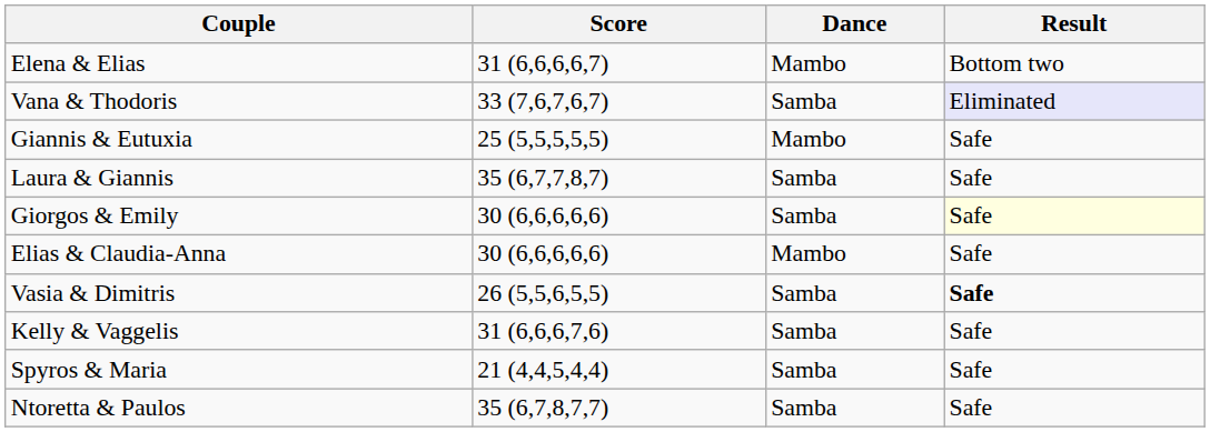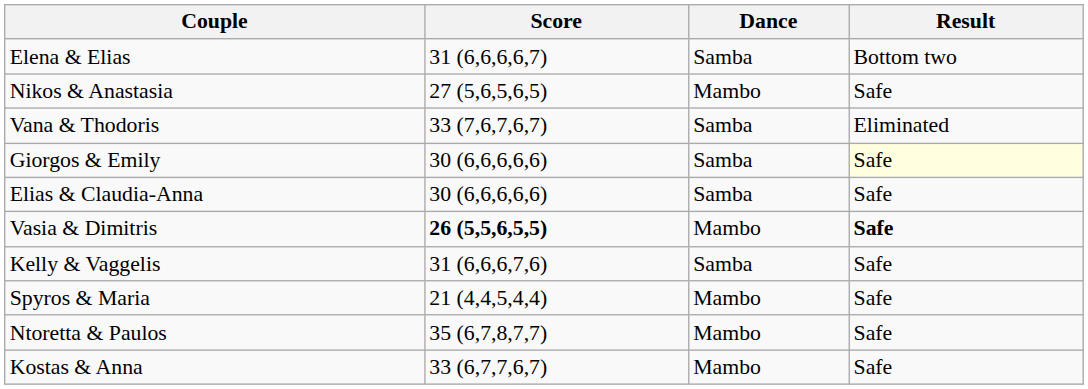 <table class="wikitable" style="width:40%;">
 <tr>
 <th>Couple</th>
 <th>Score</th>
 <th>Dance</th>
 <th>Result</th>
 </tr>
 <tr>
 <td>Elena & Elias</td>
 <td>31 (6,6,6,6,7)</td>
+<td>Samba</td>
+<td>Bottom two</td>
+</tr>
+<tr>
+<td>Nikos & Anastasia</td>
+<td>27 (5,6,5,6,5)</td>
 <td>Mambo</td>
-<td>Bottom two</td>
+<td>Safe</td>
 </tr>
 <tr>
 <td>Vana & Thodoris</td>
 <td>33 (7,6,7,6,7)</td>
 <td>Samba</td>
-<td style="background: lavender;">Eliminated</td>
-</tr>
-<tr>
-<td>Giannis & Eutuxia</td>
-<td>25 (5,5,5,5,5)</td>
-<td>Mambo</td>
-<td>Safe</td>
-</tr>
-<tr>
-<td>Laura & Giannis</td>
-<td>35 (6,7,7,8,7)</td>
-<td>Samba</td>
-<td>Safe</td>
+<td>Eliminated</td>
 </tr>
 <tr>
 <td>Giorgos & Emily</td>
 <td>30 (6,6,6,6,6)</td>
 <td>Samba</td>
 <td style="background: lightyellow;">Safe</td>
 </tr>
 <tr>
 <td>Elias & Claudia-Anna</td>
 <td>30 (6,6,6,6,6)</td>
-<td>Mambo</td>
+<td>Samba</td>
 <td>Safe</td>
 </tr>
 <tr>
 <td>Vasia & Dimitris</td>
-<td>26 (5,5,6,5,5)</td>
-<td>Samba</td>
+<td><strong>26 (5,5,6,5,5)</strong></td>
+<td>Mambo</td>
 <td><strong>Safe</strong></td>
 </tr>
 <tr>
 <td>Kelly & Vaggelis</td>
 <td>31 (6,6,6,7,6)</td>
 <td>Samba</td>
 <td>Safe</td>
 </tr>
 <tr>
 <td>Spyros & Maria</td>
 <td>21 (4,4,5,4,4)</td>
-<td>Samba</td>
+<td>Mambo</td>
 <td>Safe</td>
 </tr>
 <tr>
 <td>Ntoretta & Paulos</td>
 <td>35 (6,7,8,7,7)</td>
-<td>Samba</td>
+<td>Mambo</td>
+<td>Safe</td>
+</tr>
+<tr>
+<td>Kostas & Anna</td>
+<td>33 (6,7,7,6,7)</td>
+<td>Mambo</td>
 <td>Safe</td>
 </tr>
 </table>
